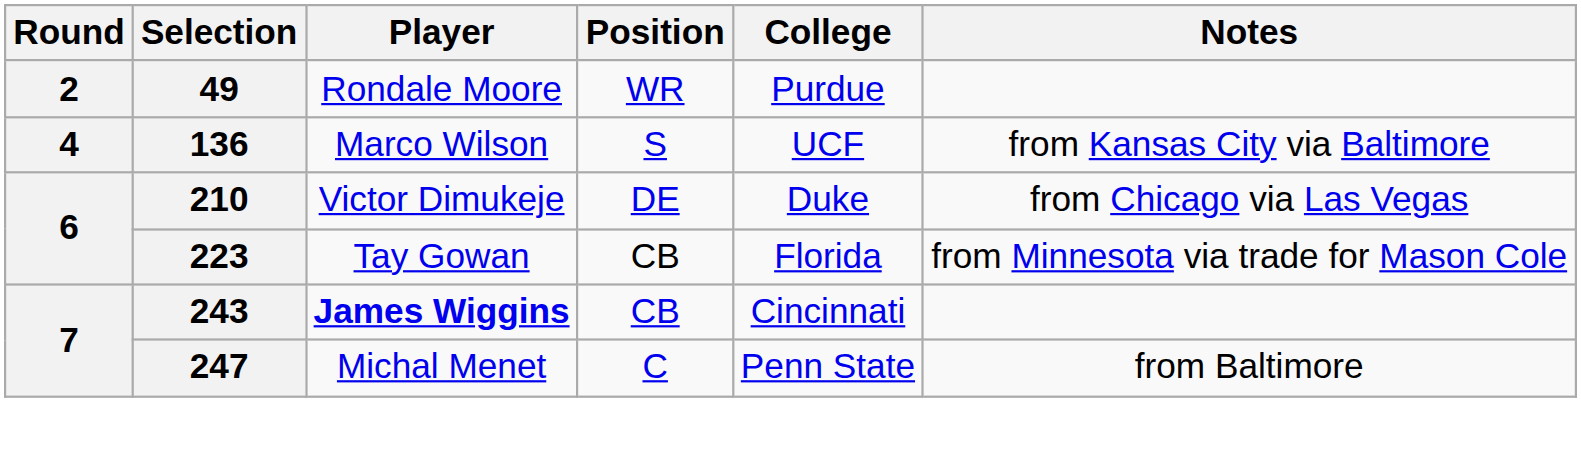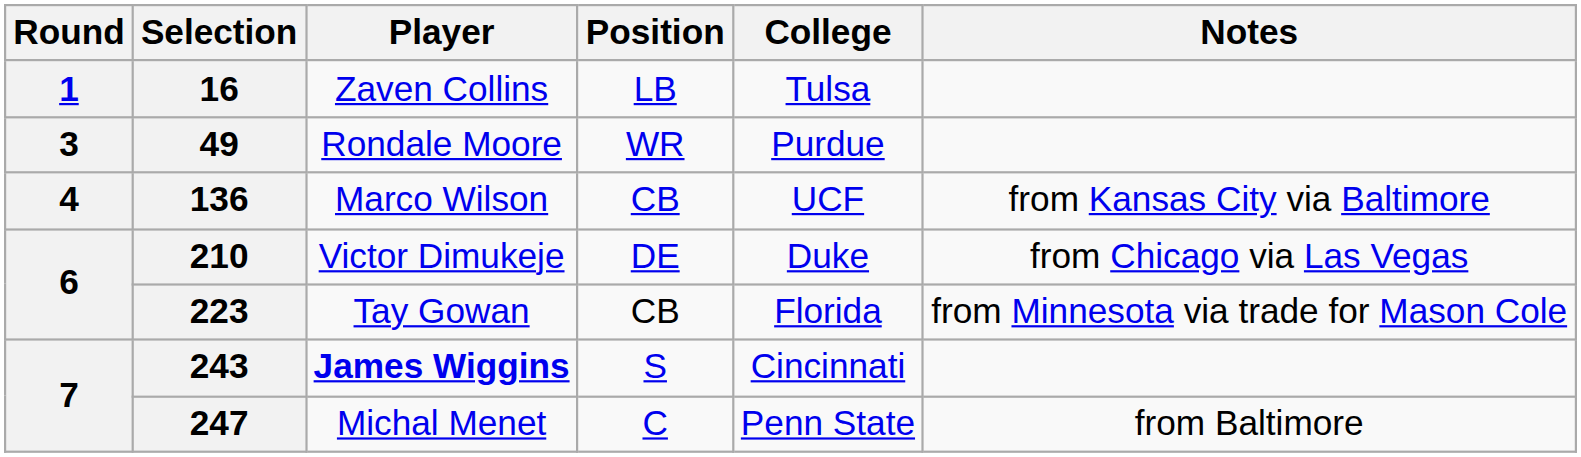 <table class="wikitable" style="text-align:center">
 <tr>
 <th>Round</th>
 <th>Selection</th>
 <th>Player</th>
 <th>Position</th>
 <th>College</th>
 <th>Notes</th>
 </tr>
 <tr>
-<th>2</th>
+<th><a href='#'>1</a></th>
+<th>16</th>
+<td><a href='#'>Zaven Collins</a></td>
+<td><a href='#'>LB</a></td>
+<td><a href='#'>Tulsa</a></td>
+<td></td>
+</tr>
+<tr>
+<th>3</th>
 <th>49</th>
 <td><a href='#'>Rondale Moore</a></td>
 <td><a href='#'>WR</a></td>
 <td><a href='#'>Purdue</a></td>
 <td></td>
 </tr>
 <tr>
 <th>4</th>
 <th>136</th>
 <td><a href='#'>Marco Wilson</a></td>
-<td><a href='#'>S</a></td>
+<td><a href='#'>CB</a></td>
 <td><a href='#'>UCF</a></td>
 <td>from <a href='#'>Kansas City</a> via <a href='#'>Baltimore</a></td>
 </tr>
 <tr>
 <th rowspan="2">6</th>
 <th>210</th>
 <td><a href='#'>Victor Dimukeje</a></td>
 <td><a href='#'>DE</a></td>
 <td><a href='#'>Duke</a></td>
 <td>from <a href='#'>Chicago</a> via <a href='#'>Las Vegas</a></td>
 </tr>
 <tr>
 <th>223</th>
 <td><a href='#'>Tay Gowan</a></td>
 <td>CB</td>
 <td><a href='#'>Florida</a></td>
 <td>from <a href='#'>Minnesota</a> via trade for <a href='#'>Mason Cole</a></td>
 </tr>
 <tr>
 <th rowspan="2">7</th>
 <th>243</th>
 <td><strong><a href='#'>James Wiggins</a></strong></td>
-<td><a href='#'>CB</a></td>
+<td><a href='#'>S</a></td>
 <td><a href='#'>Cincinnati</a></td>
 <td></td>
 </tr>
 <tr>
 <th>247</th>
 <td><a href='#'>Michal Menet</a></td>
 <td><a href='#'>C</a></td>
 <td><a href='#'>Penn State</a></td>
 <td>from Baltimore</td>
 </tr>
 </table>
